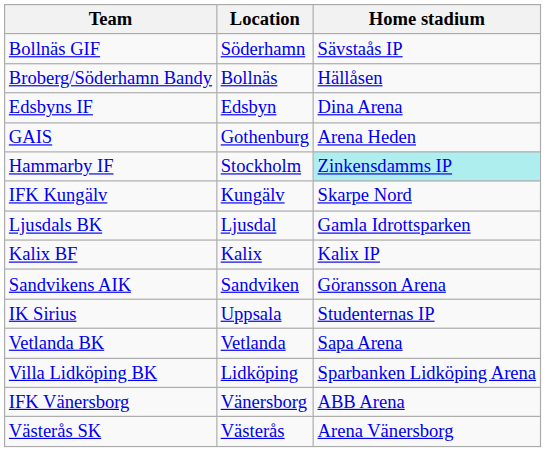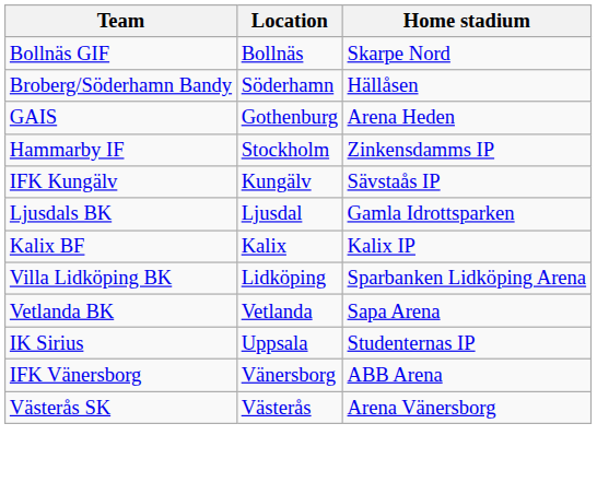 <table class="wikitable sortable" style="text-align: left;">
 <tr>
 <th>Team</th>
 <th>Location</th>
 <th>Home stadium</th>
 </tr>
 <tr>
 <td><a href='#'>Bollnäs GIF</a></td>
-<td><a href='#'>Söderhamn</a></td>
-<td><a href='#'>Sävstaås IP</a></td>
+<td><a href='#'>Bollnäs</a></td>
+<td><a href='#'>Skarpe Nord</a></td>
 </tr>
 <tr>
 <td><a href='#'>Broberg/Söderhamn Bandy</a></td>
-<td><a href='#'>Bollnäs</a></td>
+<td><a href='#'>Söderhamn</a></td>
 <td><a href='#'>Hällåsen</a></td>
-</tr>
-<tr>
-<td><a href='#'>Edsbyns IF</a></td>
-<td><a href='#'>Edsbyn</a></td>
-<td><a href='#'>Dina Arena</a></td>
 </tr>
 <tr>
 <td><a href='#'>GAIS</a></td>
 <td><a href='#'>Gothenburg</a></td>
 <td><a href='#'>Arena Heden</a></td>
 </tr>
 <tr>
 <td><a href='#'>Hammarby IF</a></td>
 <td><a href='#'>Stockholm</a></td>
-<td style="background: paleturquoise;"><a href='#'>Zinkensdamms IP</a></td>
+<td><a href='#'>Zinkensdamms IP</a></td>
 </tr>
 <tr>
 <td><a href='#'>IFK Kungälv</a></td>
 <td><a href='#'>Kungälv</a></td>
-<td><a href='#'>Skarpe Nord</a></td>
+<td><a href='#'>Sävstaås IP</a></td>
 </tr>
 <tr>
 <td><a href='#'>Ljusdals BK</a></td>
 <td><a href='#'>Ljusdal</a></td>
 <td><a href='#'>Gamla Idrottsparken</a></td>
 </tr>
 <tr>
 <td><a href='#'>Kalix BF</a></td>
 <td><a href='#'>Kalix</a></td>
 <td><a href='#'>Kalix IP</a></td>
 </tr>
 <tr>
-<td><a href='#'>Sandvikens AIK</a></td>
-<td><a href='#'>Sandviken</a></td>
-<td><a href='#'>Göransson Arena</a></td>
-</tr>
-<tr>
-<td><a href='#'>IK Sirius</a></td>
-<td><a href='#'>Uppsala</a></td>
-<td><a href='#'>Studenternas IP</a></td>
+<td><a href='#'>Villa Lidköping BK</a></td>
+<td><a href='#'>Lidköping</a></td>
+<td><a href='#'>Sparbanken Lidköping Arena</a></td>
 </tr>
 <tr>
 <td><a href='#'>Vetlanda BK</a></td>
 <td><a href='#'>Vetlanda</a></td>
 <td><a href='#'>Sapa Arena</a></td>
 </tr>
 <tr>
-<td><a href='#'>Villa Lidköping BK</a></td>
-<td><a href='#'>Lidköping</a></td>
-<td><a href='#'>Sparbanken Lidköping Arena</a></td>
+<td><a href='#'>IK Sirius</a></td>
+<td><a href='#'>Uppsala</a></td>
+<td><a href='#'>Studenternas IP</a></td>
 </tr>
 <tr>
 <td><a href='#'>IFK Vänersborg</a></td>
 <td><a href='#'>Vänersborg</a></td>
 <td><a href='#'>ABB Arena</a></td>
 </tr>
 <tr>
 <td><a href='#'>Västerås SK</a></td>
 <td><a href='#'>Västerås</a></td>
 <td><a href='#'>Arena Vänersborg</a></td>
 </tr>
 </table>
